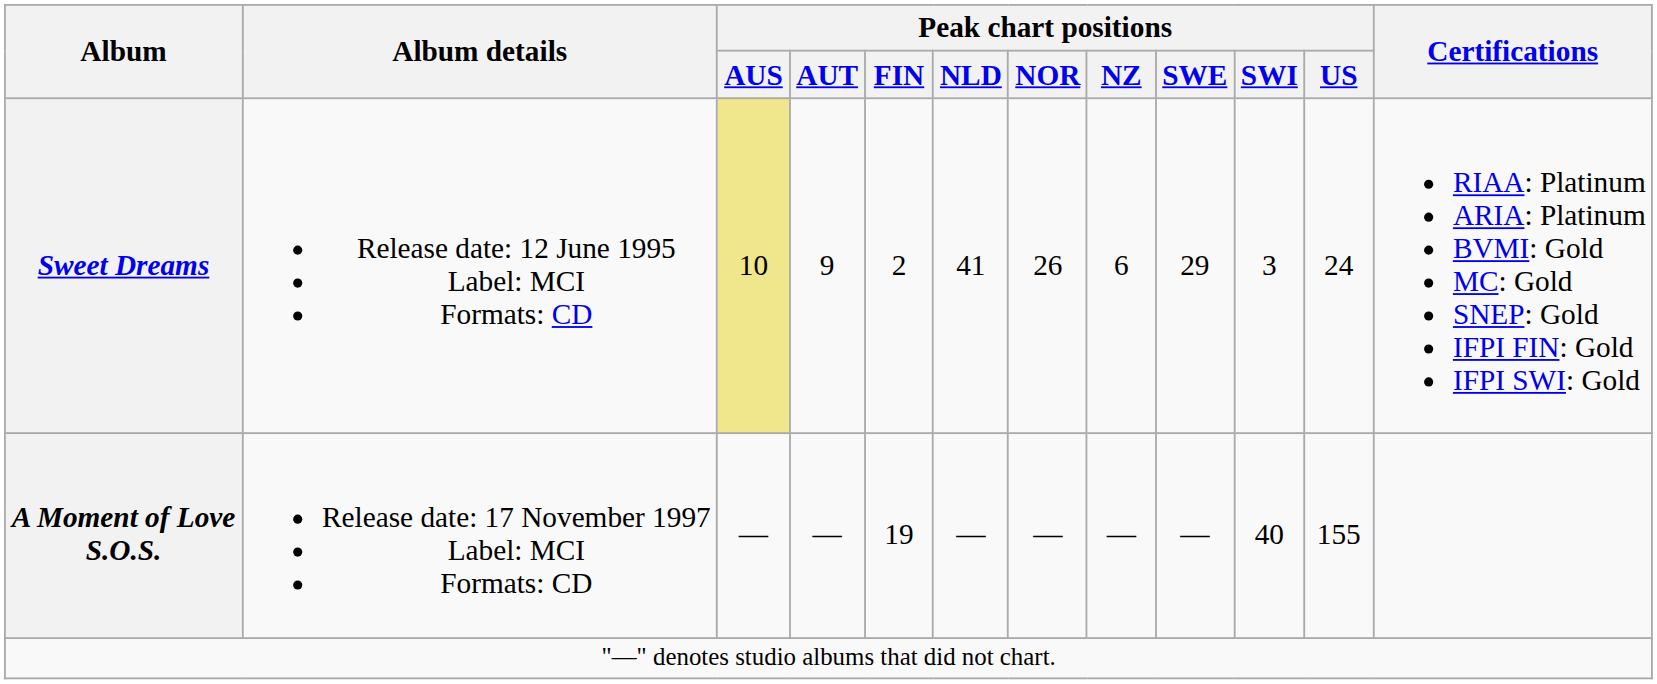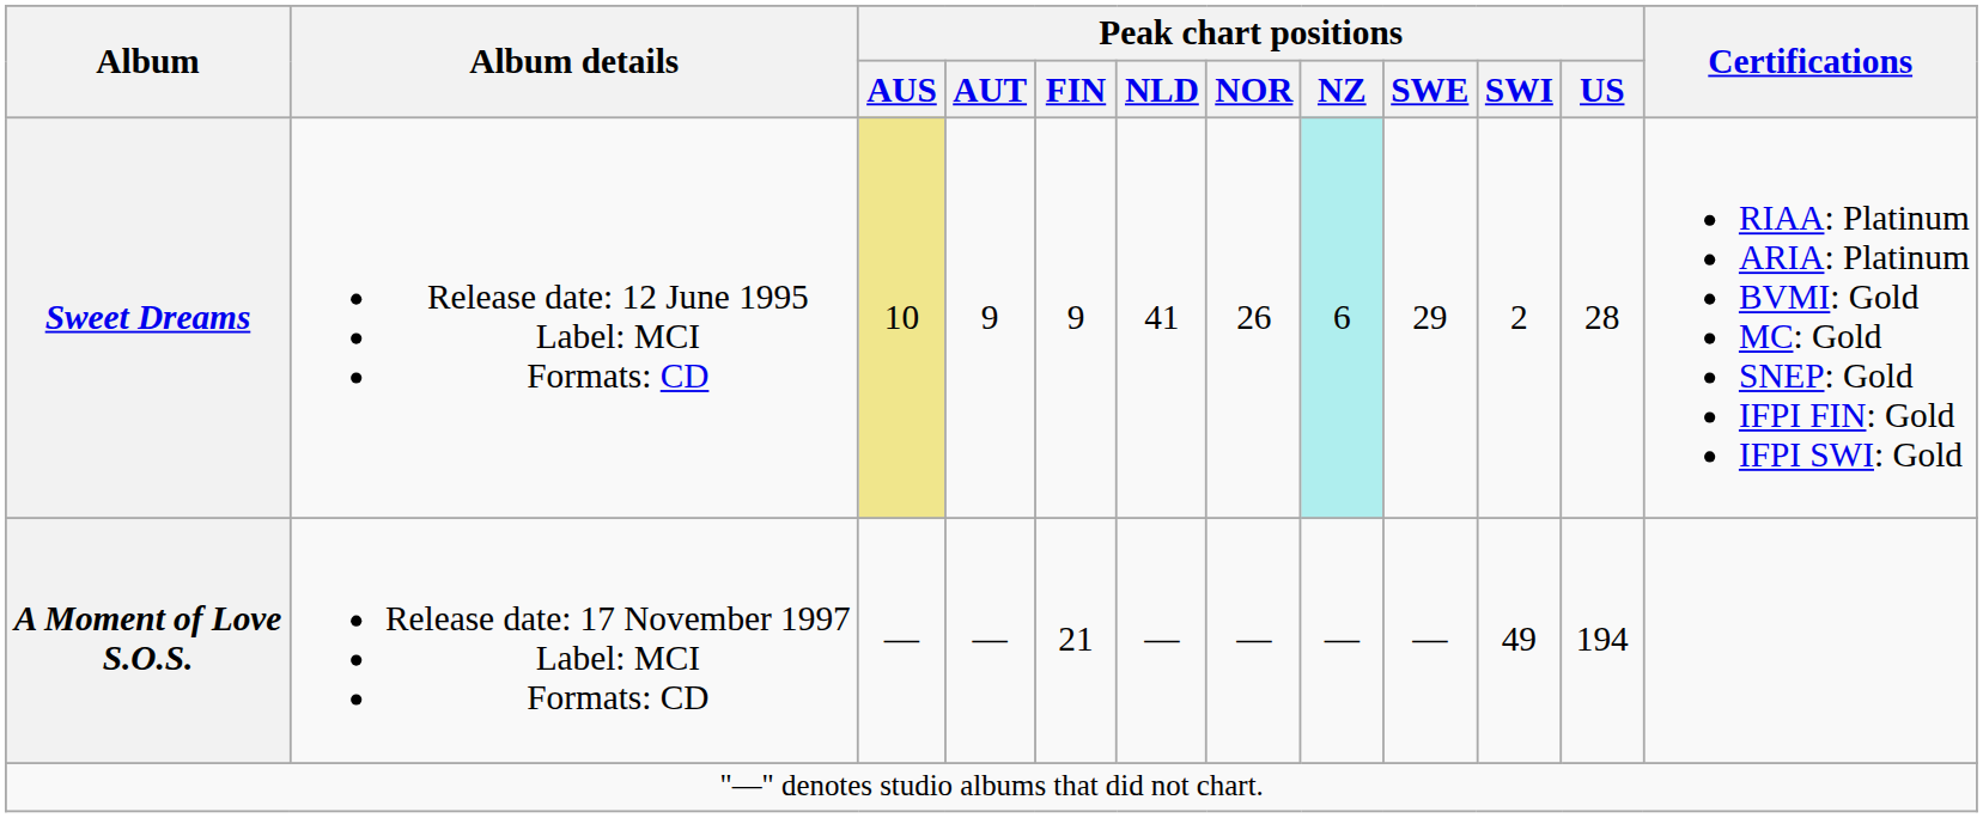 <table class="wikitable plainrowheaders" style="text-align:center;" border="1">
 <tr>
 <th rowspan="2">Album</th>
 <th rowspan="2">Album details</th>
 <th colspan="9">Peak chart positions</th>
 <th rowspan="2"><a href='#'>Certifications</a></th>
 </tr>
 <tr>
 <th width=30><a href='#'>AUS</a><br></th>
 <th width=30><a href='#'>AUT</a></th>
 <th width=30><a href='#'>FIN</a></th>
 <th width=30><a href='#'>NLD</a></th>
 <th width=30><a href='#'>NOR</a></th>
 <th width=30><a href='#'>NZ</a></th>
 <th width=30><a href='#'>SWE</a></th>
 <th width=30><a href='#'>SWI</a></th>
 <th width=30><a href='#'>US</a></th>
 </tr>
 <tr>
 <th scope="row"><em><a href='#'>Sweet Dreams</a></em></th>
 <td><br><ul><li>Release date: 12 June 1995</li><li>Label: MCI</li><li>Formats: <a href='#'>CD</a></li></ul></td>
 <td style="background: khaki;">10</td>
 <td>9</td>
-<td>2</td>
+<td>9</td>
 <td>41</td>
 <td>26</td>
-<td>6</td>
+<td style="background: paleturquoise;">6</td>
 <td>29</td>
-<td>3</td>
-<td>24</td>
+<td>2</td>
+<td>28</td>
 <td align=left><br><ul><li><a href='#'>RIAA</a>: Platinum</li><li><a href='#'>ARIA</a>: Platinum</li><li><a href='#'>BVMI</a>: Gold</li><li><a href='#'>MC</a>: Gold</li><li><a href='#'>SNEP</a>: Gold</li><li><a href='#'>IFPI FIN</a>: Gold</li><li><a href='#'>IFPI SWI</a>: Gold</li></ul></td>
 </tr>
 <tr>
 <th scope="row"><em>A Moment of Love</em><br><em>S.O.S.</em> </th>
 <td><br><ul><li>Release date: 17 November 1997</li><li>Label: MCI</li><li>Formats: CD</li></ul></td>
 <td>—</td>
 <td>—</td>
-<td>19</td>
+<td>21</td>
 <td>—</td>
 <td>—</td>
 <td>—</td>
 <td>—</td>
-<td>40</td>
-<td>155</td>
+<td>49</td>
+<td>194</td>
 <td align=left></td>
 </tr>
 <tr>
 <td colspan="15" style="font-size:85%">"—" denotes studio albums that did not chart.</td>
 </tr>
 </table>
